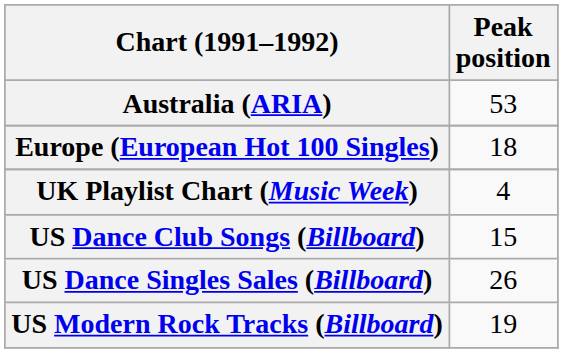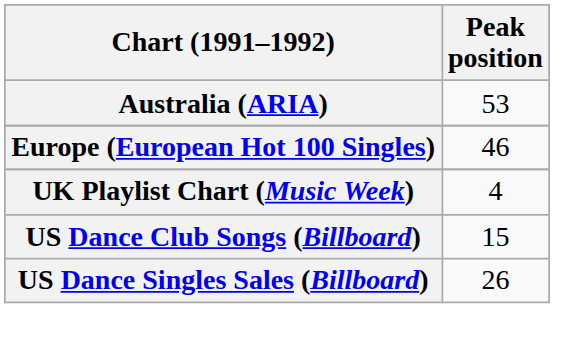 <table class="wikitable sortable plainrowheaders" style="text-align:center">
 <tr>
 <th scope="col">Chart (1991–1992)</th>
 <th scope="col">Peak<br>position</th>
 </tr>
 <tr>
 <th scope="row">Australia (<a href='#'>ARIA</a>)</th>
 <td>53</td>
 </tr>
 <tr>
 </tr>
 <tr>
 </tr>
 <tr>
 <th scope="row">Europe (<a href='#'>European Hot 100 Singles</a>)</th>
-<td>18</td>
+<td>46</td>
 </tr>
 <tr>
 </tr>
 <tr>
 </tr>
 <tr>
 </tr>
 <tr>
 </tr>
 <tr>
 </tr>
 <tr>
 <th scope="row">UK Playlist Chart (<em><a href='#'>Music Week</a></em>)</th>
 <td>4</td>
 </tr>
 <tr>
 <th scope="row">US <a href='#'>Dance Club Songs</a> (<em><a href='#'>Billboard</a></em>)</th>
 <td>15</td>
 </tr>
 <tr>
 <th scope="row">US <a href='#'>Dance Singles Sales</a> (<em><a href='#'>Billboard</a></em>)</th>
 <td>26</td>
 </tr>
-<tr>
-<th scope="row">US <a href='#'>Modern Rock Tracks</a> (<em><a href='#'>Billboard</a></em>)</th>
-<td>19</td>
-</tr>
 </table>
